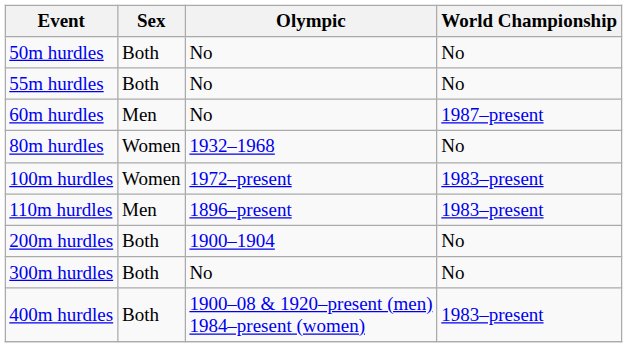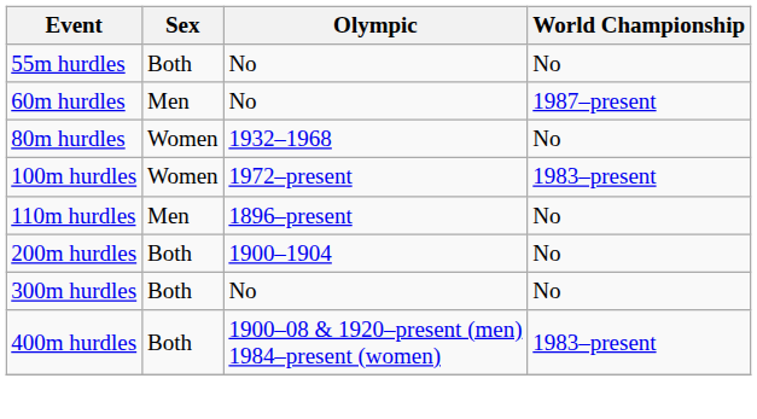 <table class=wikitable style="font-size:95%" align=right>
 <tr>
 <th>Event</th>
 <th>Sex</th>
 <th>Olympic</th>
 <th>World Championship</th>
-</tr>
-<tr>
-<td><a href='#'>50m hurdles</a></td>
-<td>Both</td>
-<td>No</td>
-<td>No</td>
 </tr>
 <tr>
 <td><a href='#'>55m hurdles</a></td>
 <td>Both</td>
 <td>No</td>
 <td>No</td>
 </tr>
 <tr>
 <td><a href='#'>60m hurdles</a></td>
 <td>Men</td>
 <td>No</td>
 <td><a href='#'>1987–present</a></td>
 </tr>
 <tr>
 <td><a href='#'>80m hurdles</a></td>
 <td>Women</td>
 <td><a href='#'>1932–1968</a></td>
 <td>No</td>
 </tr>
 <tr>
 <td><a href='#'>100m hurdles</a></td>
 <td>Women</td>
 <td><a href='#'>1972–present</a></td>
 <td><a href='#'>1983–present</a></td>
 </tr>
 <tr>
 <td><a href='#'>110m hurdles</a></td>
 <td>Men</td>
 <td><a href='#'>1896–present</a></td>
-<td><a href='#'>1983–present</a></td>
+<td>No</td>
 </tr>
 <tr>
 <td><a href='#'>200m hurdles</a></td>
 <td>Both</td>
 <td><a href='#'>1900–1904</a></td>
 <td>No</td>
 </tr>
 <tr>
 <td><a href='#'>300m hurdles</a></td>
 <td>Both</td>
 <td>No</td>
 <td>No</td>
 </tr>
 <tr>
 <td><a href='#'>400m hurdles</a></td>
 <td>Both</td>
 <td><a href='#'>1900–08 & 1920–present (men)<br>1984–present (women)</a></td>
 <td><a href='#'>1983–present</a></td>
 </tr>
 <tr>
 </tr>
 </table>
